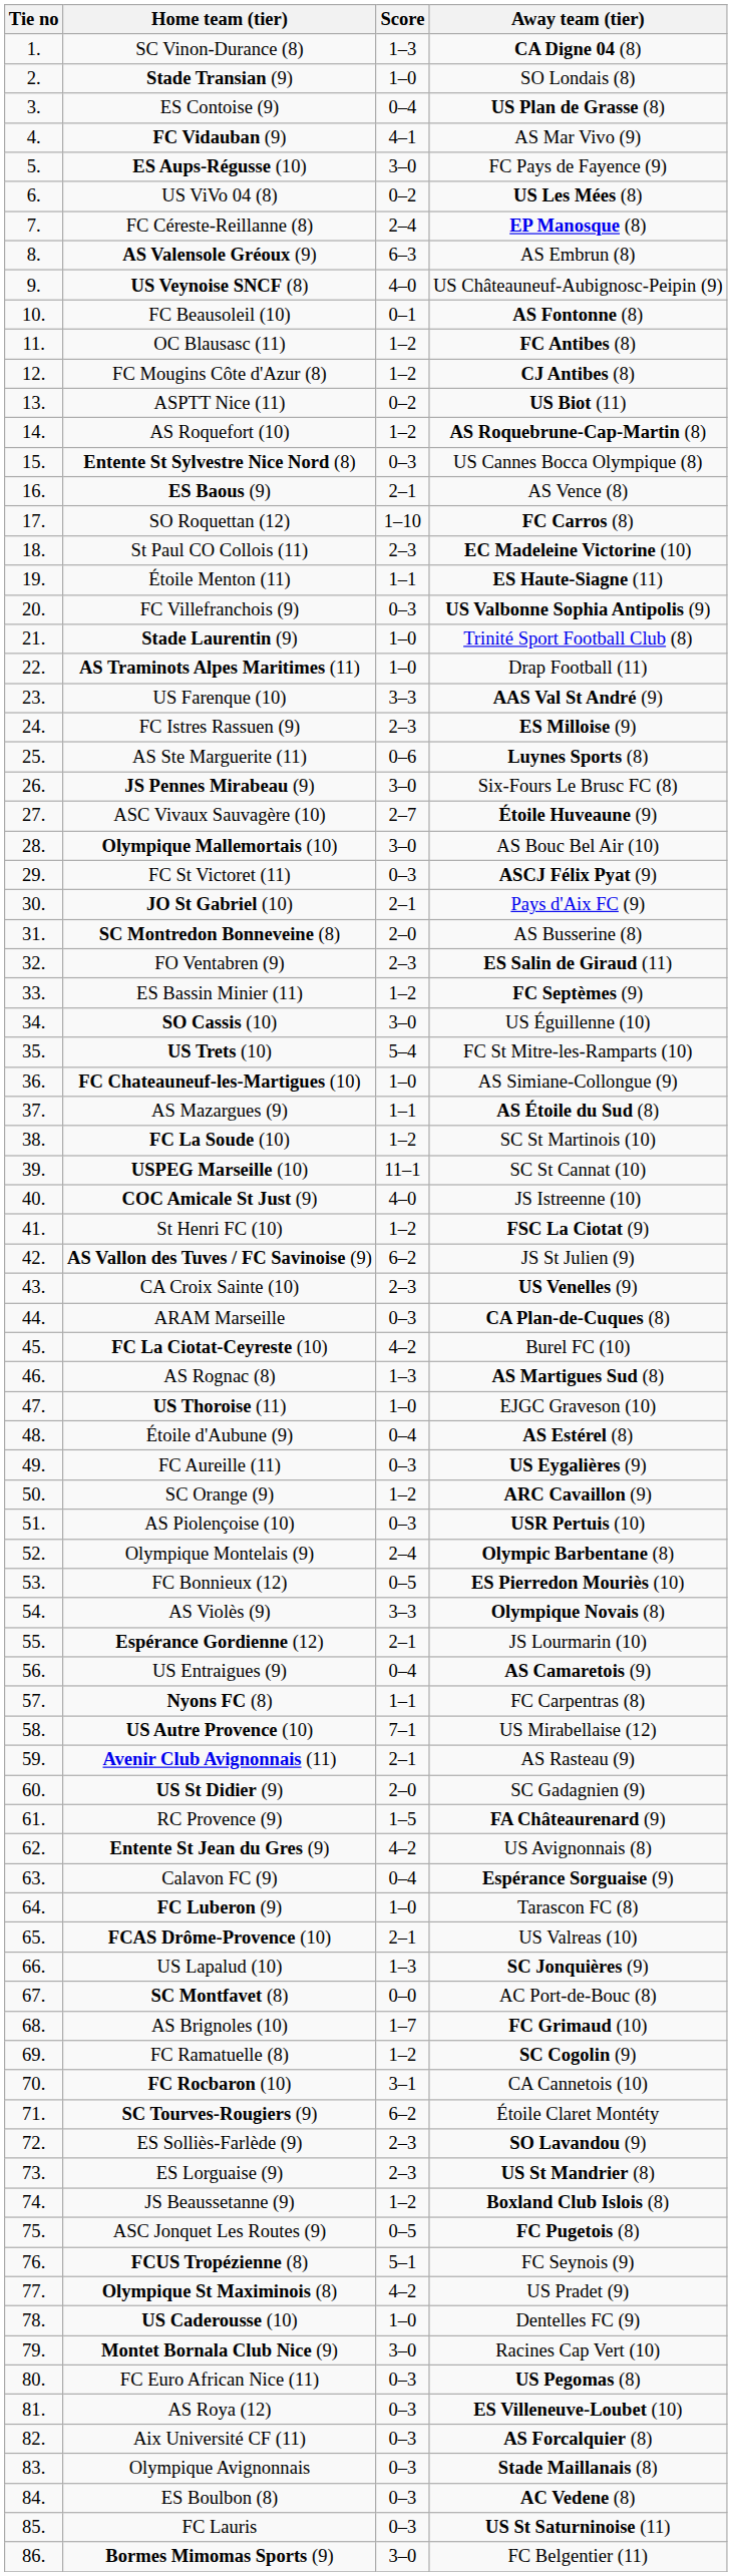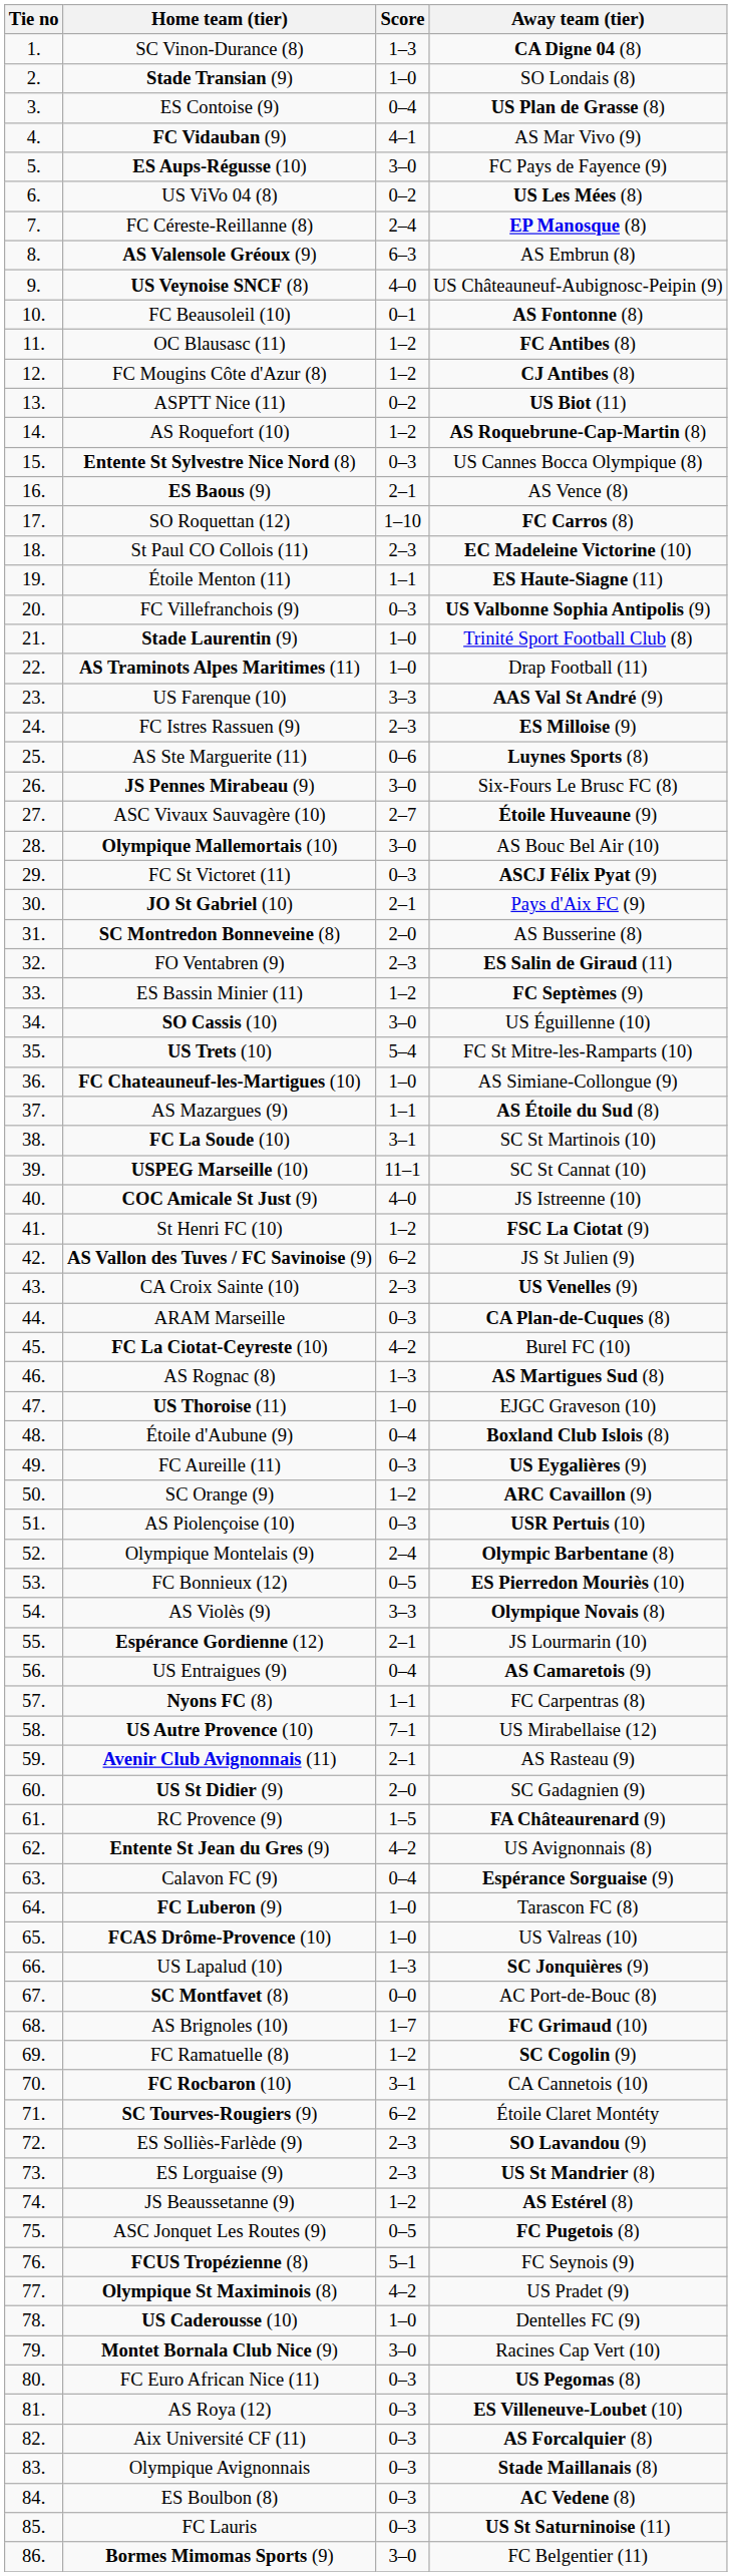 <table class="wikitable" style="text-align: center">
 <tr>
 <th>Tie no</th>
 <th>Home team (tier)</th>
 <th>Score</th>
 <th>Away team (tier)</th>
 </tr>
 <tr>
 <td>1.</td>
 <td>SC Vinon-Durance (8)</td>
 <td>1–3</td>
 <td><strong>CA Digne 04</strong> (8)</td>
 </tr>
 <tr>
 <td>2.</td>
 <td><strong>Stade Transian</strong> (9)</td>
 <td>1–0</td>
 <td>SO Londais (8)</td>
 </tr>
 <tr>
 <td>3.</td>
 <td>ES Contoise (9)</td>
 <td>0–4</td>
 <td><strong>US Plan de Grasse</strong> (8)</td>
 </tr>
 <tr>
 <td>4.</td>
 <td><strong>FC Vidauban</strong> (9)</td>
 <td>4–1</td>
 <td>AS Mar Vivo (9)</td>
 </tr>
 <tr>
 <td>5.</td>
 <td><strong>ES Aups-Régusse</strong> (10)</td>
 <td>3–0 </td>
 <td>FC Pays de Fayence (9)</td>
 </tr>
 <tr>
 <td>6.</td>
 <td>US ViVo 04 (8)</td>
 <td>0–2</td>
 <td><strong>US Les Mées</strong> (8)</td>
 </tr>
 <tr>
 <td>7.</td>
 <td>FC Céreste-Reillanne (8)</td>
 <td>2–4</td>
 <td><strong><a href='#'>EP Manosque</a></strong> (8)</td>
 </tr>
 <tr>
 <td>8.</td>
 <td><strong>AS Valensole Gréoux</strong> (9)</td>
 <td>6–3</td>
 <td>AS Embrun (8)</td>
 </tr>
 <tr>
 <td>9.</td>
 <td><strong>US Veynoise SNCF</strong> (8)</td>
 <td>4–0</td>
 <td>US Châteauneuf-Aubignosc-Peipin (9)</td>
 </tr>
 <tr>
 <td>10.</td>
 <td>FC Beausoleil (10)</td>
 <td>0–1</td>
 <td><strong>AS Fontonne</strong> (8)</td>
 </tr>
 <tr>
 <td>11.</td>
 <td>OC Blausasc (11)</td>
 <td>1–2</td>
 <td><strong>FC Antibes</strong> (8)</td>
 </tr>
 <tr>
 <td>12.</td>
 <td>FC Mougins Côte d'Azur (8)</td>
 <td>1–2</td>
 <td><strong>CJ Antibes</strong> (8)</td>
 </tr>
 <tr>
 <td>13.</td>
 <td>ASPTT Nice (11)</td>
 <td>0–2</td>
 <td><strong>US Biot</strong> (11)</td>
 </tr>
 <tr>
 <td>14.</td>
 <td>AS Roquefort (10)</td>
 <td>1–2</td>
 <td><strong>AS Roquebrune-Cap-Martin</strong> (8)</td>
 </tr>
 <tr>
 <td>15.</td>
 <td><strong>Entente St Sylvestre Nice Nord</strong> (8)</td>
 <td>0–3 </td>
 <td>US Cannes Bocca Olympique (8)</td>
 </tr>
 <tr>
 <td>16.</td>
 <td><strong>ES Baous</strong> (9)</td>
 <td>2–1</td>
 <td>AS Vence (8)</td>
 </tr>
 <tr>
 <td>17.</td>
 <td>SO Roquettan (12)</td>
 <td>1–10</td>
 <td><strong>FC Carros</strong> (8)</td>
 </tr>
 <tr>
 <td>18.</td>
 <td>St Paul CO Collois (11)</td>
 <td>2–3 </td>
 <td><strong>EC Madeleine Victorine</strong> (10)</td>
 </tr>
 <tr>
 <td>19.</td>
 <td>Étoile Menton (11)</td>
 <td>1–1 </td>
 <td><strong>ES Haute-Siagne</strong> (11)</td>
 </tr>
 <tr>
 <td>20.</td>
 <td>FC Villefranchois (9)</td>
 <td>0–3</td>
 <td><strong>US Valbonne Sophia Antipolis</strong> (9)</td>
 </tr>
 <tr>
 <td>21.</td>
 <td><strong>Stade Laurentin</strong> (9)</td>
 <td>1–0 </td>
 <td><a href='#'>Trinité Sport Football Club</a> (8)</td>
 </tr>
 <tr>
 <td>22.</td>
 <td><strong>AS Traminots Alpes Maritimes</strong> (11)</td>
 <td>1–0</td>
 <td>Drap Football (11)</td>
 </tr>
 <tr>
 <td>23.</td>
 <td>US Farenque (10)</td>
 <td>3–3 </td>
 <td><strong>AAS Val St André</strong> (9)</td>
 </tr>
 <tr>
 <td>24.</td>
 <td>FC Istres Rassuen (9)</td>
 <td>2–3</td>
 <td><strong>ES Milloise</strong> (9)</td>
 </tr>
 <tr>
 <td>25.</td>
 <td>AS Ste Marguerite (11)</td>
 <td>0–6</td>
 <td><strong>Luynes Sports</strong> (8)</td>
 </tr>
 <tr>
 <td>26.</td>
 <td><strong>JS Pennes Mirabeau</strong> (9)</td>
 <td>3–0 </td>
 <td>Six-Fours Le Brusc FC (8)</td>
 </tr>
 <tr>
 <td>27.</td>
 <td>ASC Vivaux Sauvagère (10)</td>
 <td>2–7</td>
 <td><strong>Étoile Huveaune</strong> (9)</td>
 </tr>
 <tr>
 <td>28.</td>
 <td><strong>Olympique Mallemortais</strong> (10)</td>
 <td>3–0</td>
 <td>AS Bouc Bel Air (10)</td>
 </tr>
 <tr>
 <td>29.</td>
 <td>FC St Victoret (11)</td>
 <td>0–3 </td>
 <td><strong>ASCJ Félix Pyat</strong> (9)</td>
 </tr>
 <tr>
 <td>30.</td>
 <td><strong>JO St Gabriel</strong> (10)</td>
 <td>2–1</td>
 <td><a href='#'>Pays d'Aix FC</a> (9)</td>
 </tr>
 <tr>
 <td>31.</td>
 <td><strong>SC Montredon Bonneveine</strong> (8)</td>
 <td>2–0</td>
 <td>AS Busserine (8)</td>
 </tr>
 <tr>
 <td>32.</td>
 <td>FO Ventabren (9)</td>
 <td>2–3</td>
 <td><strong>ES Salin de Giraud</strong> (11)</td>
 </tr>
 <tr>
 <td>33.</td>
 <td>ES Bassin Minier (11)</td>
 <td>1–2</td>
 <td><strong>FC Septèmes</strong> (9)</td>
 </tr>
 <tr>
 <td>34.</td>
 <td><strong>SO Cassis</strong> (10)</td>
 <td>3–0</td>
 <td>US Éguillenne (10)</td>
 </tr>
 <tr>
 <td>35.</td>
 <td><strong>US Trets</strong> (10)</td>
 <td>5–4</td>
 <td>FC St Mitre-les-Ramparts (10)</td>
 </tr>
 <tr>
 <td>36.</td>
 <td><strong>FC Chateauneuf-les-Martigues</strong> (10)</td>
 <td>1–0</td>
 <td>AS Simiane-Collongue (9)</td>
 </tr>
 <tr>
 <td>37.</td>
 <td>AS Mazargues (9)</td>
 <td>1–1 </td>
 <td><strong>AS Étoile du Sud</strong> (8)</td>
 </tr>
 <tr>
 <td>38.</td>
 <td><strong>FC La Soude</strong> (10)</td>
-<td>1–2</td>
+<td>3–1</td>
 <td>SC St Martinois (10)</td>
 </tr>
 <tr>
 <td>39.</td>
 <td><strong>USPEG Marseille</strong> (10)</td>
 <td>11–1</td>
 <td>SC St Cannat (10)</td>
 </tr>
 <tr>
 <td>40.</td>
 <td><strong>COC Amicale St Just</strong> (9)</td>
 <td>4–0</td>
 <td>JS Istreenne (10)</td>
 </tr>
 <tr>
 <td>41.</td>
 <td>St Henri FC (10)</td>
 <td>1–2</td>
 <td><strong>FSC La Ciotat</strong> (9)</td>
 </tr>
 <tr>
 <td>42.</td>
 <td><strong>AS Vallon des Tuves / FC Savinoise</strong> (9)</td>
 <td>6–2</td>
 <td>JS St Julien (9)</td>
 </tr>
 <tr>
 <td>43.</td>
 <td>CA Croix Sainte (10)</td>
 <td>2–3 </td>
 <td><strong>US Venelles</strong> (9)</td>
 </tr>
 <tr>
 <td>44.</td>
 <td>ARAM Marseille</td>
 <td>0–3 </td>
 <td><strong>CA Plan-de-Cuques</strong> (8)</td>
 </tr>
 <tr>
 <td>45.</td>
 <td><strong>FC La Ciotat-Ceyreste</strong> (10)</td>
 <td>4–2</td>
 <td>Burel FC (10)</td>
 </tr>
 <tr>
 <td>46.</td>
 <td>AS Rognac (8)</td>
 <td>1–3</td>
 <td><strong>AS Martigues Sud</strong> (8)</td>
 </tr>
 <tr>
 <td>47.</td>
 <td><strong>US Thoroise</strong> (11)</td>
 <td>1–0</td>
 <td>EJGC Graveson (10)</td>
 </tr>
 <tr>
 <td>48.</td>
 <td>Étoile d'Aubune (9)</td>
 <td>0–4</td>
-<td><strong>AS Estérel</strong> (8)</td>
+<td><strong>Boxland Club Islois</strong> (8)</td>
 </tr>
 <tr>
 <td>49.</td>
 <td>FC Aureille (11)</td>
 <td>0–3</td>
 <td><strong>US Eygalières</strong> (9)</td>
 </tr>
 <tr>
 <td>50.</td>
 <td>SC Orange (9)</td>
 <td>1–2</td>
 <td><strong>ARC Cavaillon</strong> (9)</td>
 </tr>
 <tr>
 <td>51.</td>
 <td>AS Piolençoise (10)</td>
 <td>0–3 </td>
 <td><strong>USR Pertuis</strong> (10)</td>
 </tr>
 <tr>
 <td>52.</td>
 <td>Olympique Montelais (9)</td>
 <td>2–4</td>
 <td><strong>Olympic Barbentane</strong> (8)</td>
 </tr>
 <tr>
 <td>53.</td>
 <td>FC Bonnieux (12)</td>
 <td>0–5</td>
 <td><strong>ES Pierredon Mouriès</strong> (10)</td>
 </tr>
 <tr>
 <td>54.</td>
 <td>AS Violès (9)</td>
 <td>3–3 </td>
 <td><strong>Olympique Novais</strong> (8)</td>
 </tr>
 <tr>
 <td>55.</td>
 <td><strong>Espérance Gordienne</strong> (12)</td>
 <td>2–1</td>
 <td>JS Lourmarin (10)</td>
 </tr>
 <tr>
 <td>56.</td>
 <td>US Entraigues (9)</td>
 <td>0–4</td>
 <td><strong>AS Camaretois</strong> (9)</td>
 </tr>
 <tr>
 <td>57.</td>
 <td><strong>Nyons FC</strong> (8)</td>
 <td>1–1 </td>
 <td>FC Carpentras (8)</td>
 </tr>
 <tr>
 <td>58.</td>
 <td><strong>US Autre Provence</strong> (10)</td>
 <td>7–1</td>
 <td>US Mirabellaise (12)</td>
 </tr>
 <tr>
 <td>59.</td>
 <td><strong><a href='#'>Avenir Club Avignonnais</a></strong> (11)</td>
 <td>2–1</td>
 <td>AS Rasteau (9)</td>
 </tr>
 <tr>
 <td>60.</td>
 <td><strong>US St Didier</strong> (9)</td>
 <td>2–0</td>
 <td>SC Gadagnien (9)</td>
 </tr>
 <tr>
 <td>61.</td>
 <td>RC Provence (9)</td>
 <td>1–5</td>
 <td><strong>FA Châteaurenard</strong> (9)</td>
 </tr>
 <tr>
 <td>62.</td>
 <td><strong>Entente St Jean du Gres</strong> (9)</td>
 <td>4–2</td>
 <td>US Avignonnais (8)</td>
 </tr>
 <tr>
 <td>63.</td>
 <td>Calavon FC (9)</td>
 <td>0–4</td>
 <td><strong>Espérance Sorguaise</strong> (9)</td>
 </tr>
 <tr>
 <td>64.</td>
 <td><strong>FC Luberon</strong> (9)</td>
 <td>1–0</td>
 <td>Tarascon FC (8)</td>
 </tr>
 <tr>
 <td>65.</td>
 <td><strong>FCAS Drôme-Provence</strong> (10)</td>
-<td>2–1</td>
+<td>1–0</td>
 <td>US Valreas (10)</td>
 </tr>
 <tr>
 <td>66.</td>
 <td>US Lapalud (10)</td>
 <td>1–3</td>
 <td><strong>SC Jonquières</strong> (9)</td>
 </tr>
 <tr>
 <td>67.</td>
 <td><strong>SC Montfavet</strong> (8)</td>
 <td>0–0 </td>
 <td>AC Port-de-Bouc (8)</td>
 </tr>
 <tr>
 <td>68.</td>
 <td>AS Brignoles (10)</td>
 <td>1–7</td>
 <td><strong>FC Grimaud</strong> (10)</td>
 </tr>
 <tr>
 <td>69.</td>
 <td>FC Ramatuelle (8)</td>
 <td>1–2 </td>
 <td><strong>SC Cogolin</strong> (9)</td>
 </tr>
 <tr>
 <td>70.</td>
 <td><strong>FC Rocbaron</strong> (10)</td>
 <td>3–1</td>
 <td>CA Cannetois (10)</td>
 </tr>
 <tr>
 <td>71.</td>
 <td><strong>SC Tourves-Rougiers</strong> (9)</td>
 <td>6–2</td>
 <td>Étoile Claret Montéty</td>
 </tr>
 <tr>
 <td>72.</td>
 <td>ES Solliès-Farlède (9)</td>
 <td>2–3</td>
 <td><strong>SO Lavandou</strong> (9)</td>
 </tr>
 <tr>
 <td>73.</td>
 <td>ES Lorguaise (9)</td>
 <td>2–3</td>
 <td><strong>US St Mandrier</strong> (8)</td>
 </tr>
 <tr>
 <td>74.</td>
 <td>JS Beaussetanne (9)</td>
 <td>1–2</td>
-<td><strong>Boxland Club Islois</strong> (8)</td>
+<td><strong>AS Estérel</strong> (8)</td>
 </tr>
 <tr>
 <td>75.</td>
 <td>ASC Jonquet Les Routes (9)</td>
 <td>0–5</td>
 <td><strong>FC Pugetois</strong> (8)</td>
 </tr>
 <tr>
 <td>76.</td>
 <td><strong>FCUS Tropézienne</strong> (8)</td>
 <td>5–1</td>
 <td>FC Seynois (9)</td>
 </tr>
 <tr>
 <td>77.</td>
 <td><strong>Olympique St Maximinois</strong> (8)</td>
 <td>4–2</td>
 <td>US Pradet (9)</td>
 </tr>
 <tr>
 <td>78.</td>
 <td><strong>US Caderousse</strong> (10)</td>
 <td>1–0</td>
 <td>Dentelles FC (9)</td>
 </tr>
 <tr>
 <td>79.</td>
 <td><strong>Montet Bornala Club Nice</strong> (9)</td>
 <td>3–0 </td>
 <td>Racines Cap Vert (10)</td>
 </tr>
 <tr>
 <td>80.</td>
 <td>FC Euro African Nice (11)</td>
 <td>0–3 </td>
 <td><strong>US Pegomas</strong> (8)</td>
 </tr>
 <tr>
 <td>81.</td>
 <td>AS Roya (12)</td>
 <td>0–3 </td>
 <td><strong>ES Villeneuve-Loubet</strong> (10)</td>
 </tr>
 <tr>
 <td>82.</td>
 <td>Aix Université CF (11)</td>
 <td>0–3 </td>
 <td><strong>AS Forcalquier</strong> (8)</td>
 </tr>
 <tr>
 <td>83.</td>
 <td>Olympique Avignonnais</td>
 <td>0–3 </td>
 <td><strong>Stade Maillanais</strong> (8)</td>
 </tr>
 <tr>
 <td>84.</td>
 <td>ES Boulbon (8)</td>
 <td>0–3 </td>
 <td><strong>AC Vedene</strong> (8)</td>
 </tr>
 <tr>
 <td>85.</td>
 <td>FC Lauris</td>
 <td>0–3 </td>
 <td><strong>US St Saturninoise</strong> (11)</td>
 </tr>
 <tr>
 <td>86.</td>
 <td><strong>Bormes Mimomas Sports</strong> (9)</td>
 <td>3–0 </td>
 <td>FC Belgentier (11)</td>
 </tr>
 </table>
